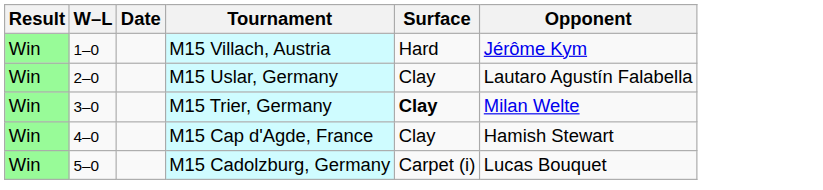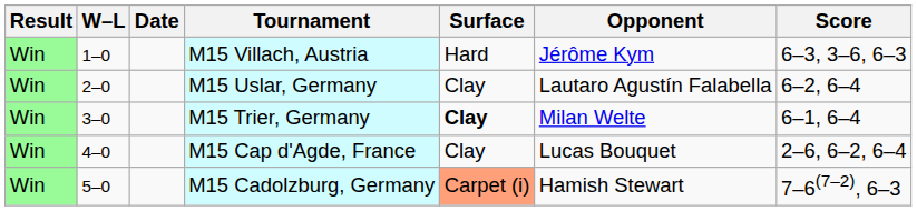 <table class="sortable wikitable nowrap">
 <tr>
 <th>Result</th>
 <th class="unsortable">W–L</th>
 <th>Date</th>
 <th>Tournament</th>
 <th>Surface</th>
 <th>Opponent</th>
+<th class="unsortable">Score</th>
 </tr>
 <tr>
 <td bgcolor=98fb98>Win</td>
 <td><small>1–0</small></td>
 <td></td>
 <td style="background:#cffcff;">M15 Villach, Austria</td>
 <td>Hard</td>
 <td> <a href='#'>Jérôme Kym</a></td>
+<td>6–3, 3–6, 6–3</td>
 </tr>
 <tr>
 <td bgcolor=98fb98>Win</td>
 <td><small>2–0</small></td>
 <td></td>
 <td style="background:#cffcff;">M15 Uslar, Germany</td>
 <td>Clay</td>
 <td> Lautaro Agustín Falabella</td>
+<td>6–2, 6–4</td>
 </tr>
 <tr>
 <td bgcolor=98fb98>Win</td>
 <td><small>3–0</small></td>
 <td></td>
 <td style="background:#cffcff;">M15 Trier, Germany</td>
 <td><strong>Clay</strong></td>
 <td> <a href='#'>Milan Welte</a></td>
+<td>6–1, 6–4</td>
 </tr>
 <tr>
 <td bgcolor=98fb98>Win</td>
 <td><small>4–0</small></td>
 <td></td>
 <td style="background:#cffcff;">M15 Cap d'Agde, France</td>
 <td>Clay</td>
-<td> Hamish Stewart</td>
+<td> Lucas Bouquet</td>
+<td>2–6, 6–2, 6–4</td>
 </tr>
 <tr>
 <td bgcolor=98fb98>Win</td>
 <td><small>5–0</small></td>
 <td></td>
 <td style="background:#cffcff;">M15 Cadolzburg, Germany</td>
-<td>Carpet (i)</td>
-<td> Lucas Bouquet</td>
+<td style="background: lightsalmon;">Carpet (i)</td>
+<td> Hamish Stewart</td>
+<td>7–6<sup>(7–2)</sup>, 6–3</td>
 </tr>
 </table>
